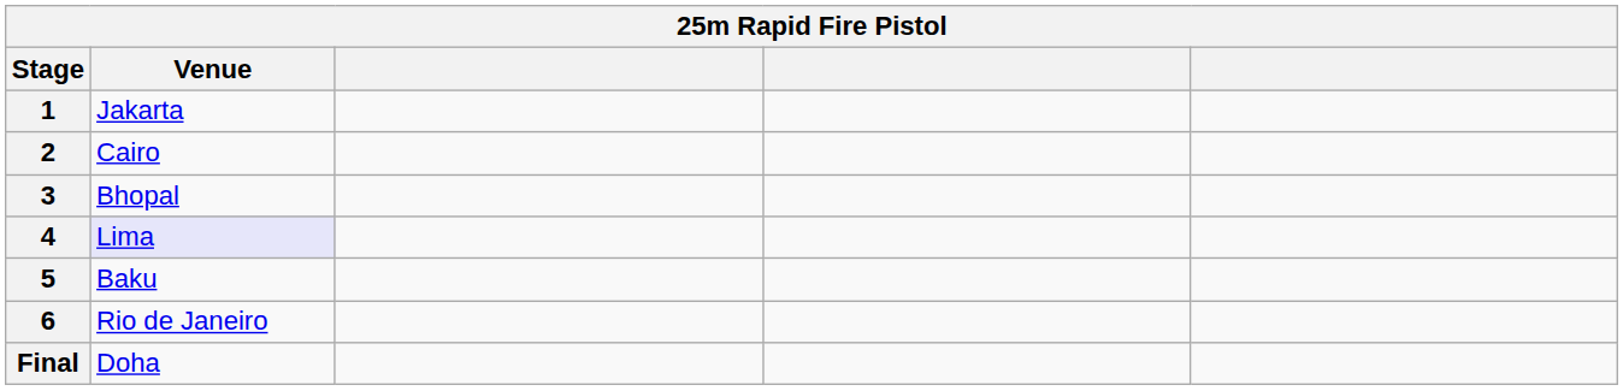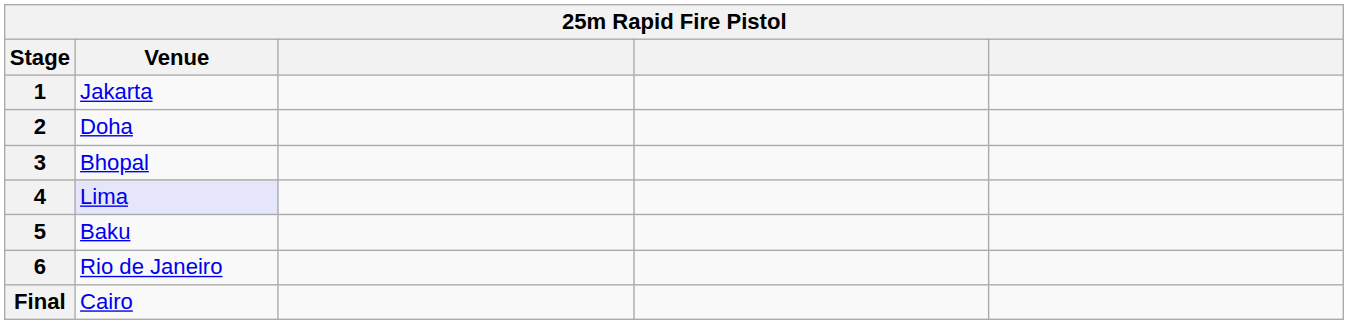 <table class="wikitable">
 <tr>
 <th colspan="5">25m Rapid Fire Pistol</th>
 </tr>
 <tr>
 <th>Stage</th>
 <th width=140>Venue</th>
 <th width=250></th>
 <th width=250></th>
 <th width=250></th>
 </tr>
 <tr>
 <th>1</th>
 <td> <a href='#'>Jakarta</a></td>
 <td></td>
 <td></td>
 <td></td>
 </tr>
 <tr>
 <th>2</th>
-<td> <a href='#'>Cairo</a></td>
+<td> <a href='#'>Doha</a></td>
 <td></td>
 <td></td>
 <td></td>
 </tr>
 <tr>
 <th>3</th>
 <td> <a href='#'>Bhopal</a></td>
 <td></td>
 <td></td>
 <td></td>
 </tr>
 <tr>
 <th>4</th>
 <td style="background: lavender;"> <a href='#'>Lima</a></td>
 <td></td>
 <td></td>
 <td></td>
 </tr>
 <tr>
 <th>5</th>
 <td> <a href='#'>Baku</a></td>
 <td></td>
 <td></td>
 <td></td>
 </tr>
 <tr>
 <th>6</th>
 <td> <a href='#'>Rio de Janeiro</a></td>
 <td></td>
 <td></td>
 <td></td>
 </tr>
 <tr>
 <th>Final</th>
-<td> <a href='#'>Doha</a></td>
+<td> <a href='#'>Cairo</a></td>
 <td></td>
 <td></td>
 <td></td>
 </tr>
 </table>
